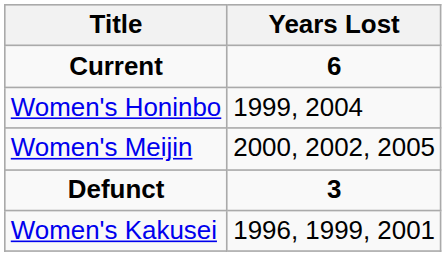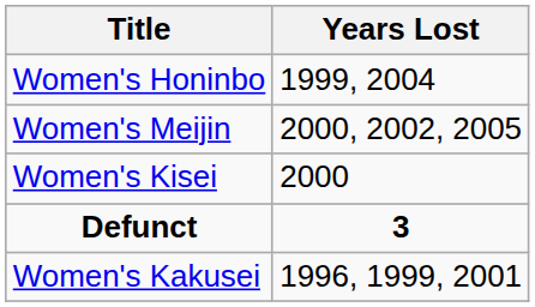 <table class="wikitable">
 <tr>
 <th>Title</th>
 <th>Years Lost</th>
-</tr>
-<tr>
-<td align="center"><strong>Current</strong></td>
-<td align="center"><strong>6</strong></td>
 </tr>
 <tr>
 <td>  <a href='#'>Women's Honinbo</a></td>
 <td>1999, 2004</td>
 </tr>
 <tr>
 <td>  <a href='#'>Women's Meijin</a></td>
 <td>2000, 2002, 2005</td>
 </tr>
 <tr>
+<td>  <a href='#'>Women's Kisei</a></td>
+<td>2000</td>
+</tr>
+<tr>
 <td align="center"><strong>Defunct</strong></td>
 <td align="center"><strong>3</strong></td>
 </tr>
 <tr>
 <td>  <a href='#'>Women's Kakusei</a></td>
 <td>1996, 1999, 2001</td>
 </tr>
 </table>
